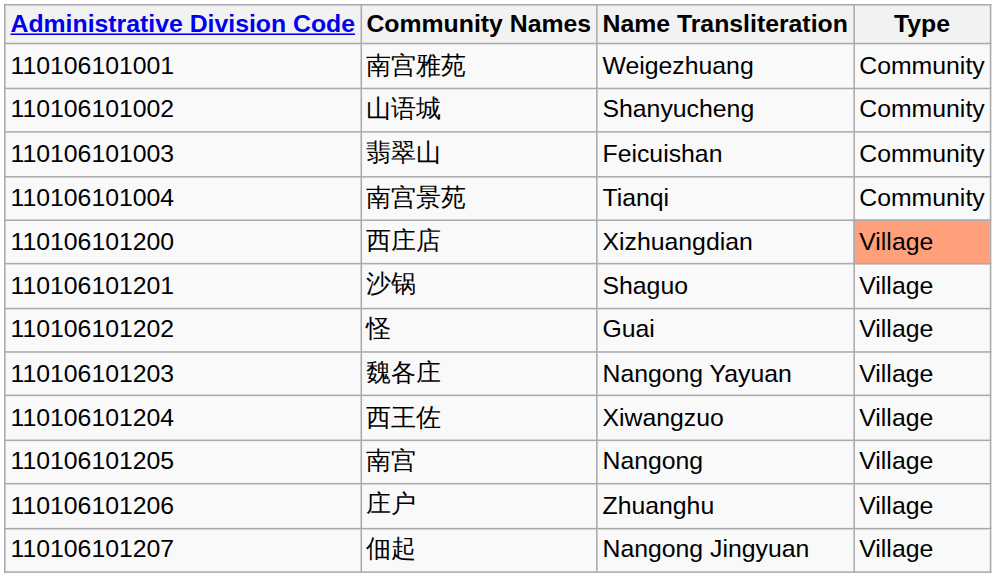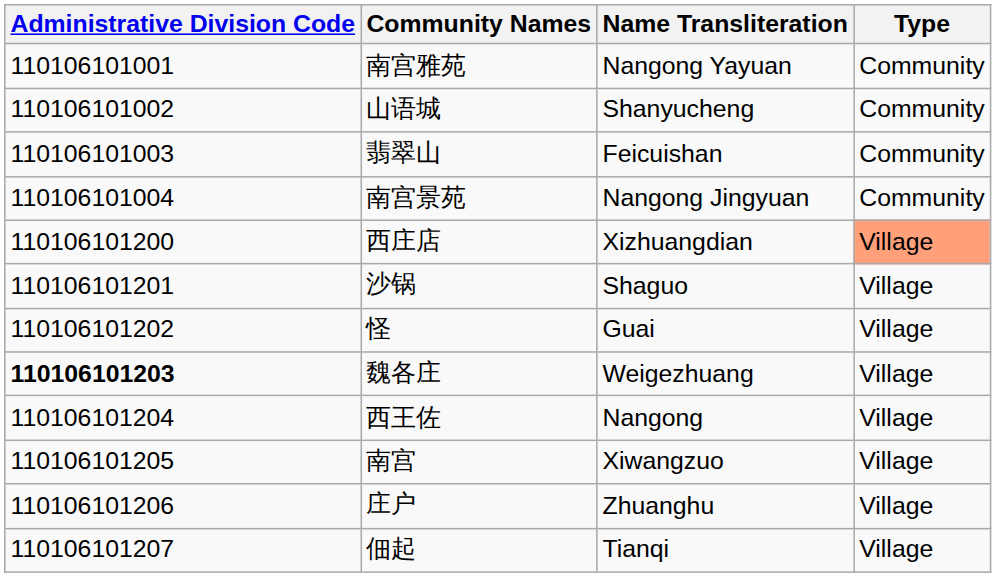 <table class="wikitable sortable">
 <tr>
 <th><a href='#'>Administrative Division Code</a></th>
 <th>Community Names</th>
 <th>Name Transliteration</th>
 <th>Type</th>
 </tr>
 <tr>
 <td>110106101001</td>
 <td>南宫雅苑</td>
-<td>Weigezhuang</td>
+<td>Nangong Yayuan</td>
 <td>Community</td>
 </tr>
 <tr>
 <td>110106101002</td>
 <td>山语城</td>
 <td>Shanyucheng</td>
 <td>Community</td>
 </tr>
 <tr>
 <td>110106101003</td>
 <td>翡翠山</td>
 <td>Feicuishan</td>
 <td>Community</td>
 </tr>
 <tr>
 <td>110106101004</td>
 <td>南宫景苑</td>
-<td>Tianqi</td>
+<td>Nangong Jingyuan</td>
 <td>Community</td>
 </tr>
 <tr>
 <td>110106101200</td>
 <td>西庄店</td>
 <td>Xizhuangdian</td>
 <td style="background: lightsalmon;">Village</td>
 </tr>
 <tr>
 <td>110106101201</td>
 <td>沙锅</td>
 <td>Shaguo</td>
 <td>Village</td>
 </tr>
 <tr>
 <td>110106101202</td>
 <td>怪</td>
 <td>Guai</td>
 <td>Village</td>
 </tr>
 <tr>
-<td>110106101203</td>
+<td><strong>110106101203</strong></td>
 <td>魏各庄</td>
-<td>Nangong Yayuan</td>
+<td>Weigezhuang</td>
 <td>Village</td>
 </tr>
 <tr>
 <td>110106101204</td>
 <td>西王佐</td>
-<td>Xiwangzuo</td>
+<td>Nangong</td>
 <td>Village</td>
 </tr>
 <tr>
 <td>110106101205</td>
 <td>南宫</td>
-<td>Nangong</td>
+<td>Xiwangzuo</td>
 <td>Village</td>
 </tr>
 <tr>
 <td>110106101206</td>
 <td>庄户</td>
 <td>Zhuanghu</td>
 <td>Village</td>
 </tr>
 <tr>
 <td>110106101207</td>
 <td>佃起</td>
-<td>Nangong Jingyuan</td>
+<td>Tianqi</td>
 <td>Village</td>
 </tr>
 </table>
